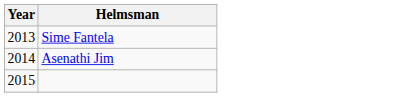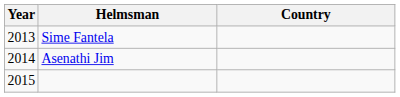 <table class=wikitable>
 <tr>
 <th>Year</th>
 <th width=200px>Helmsman</th>
+<th width=200px>Country</th>
 </tr>
 <tr>
 <td>2013</td>
 <td><a href='#'>Sime Fantela</a></td>
+<td></td>
 </tr>
 <tr>
 <td>2014</td>
 <td><a href='#'>Asenathi Jim</a></td>
+<td></td>
 </tr>
 <tr>
 <td>2015</td>
 <td></td>
+<td></td>
 </tr>
 </table>
